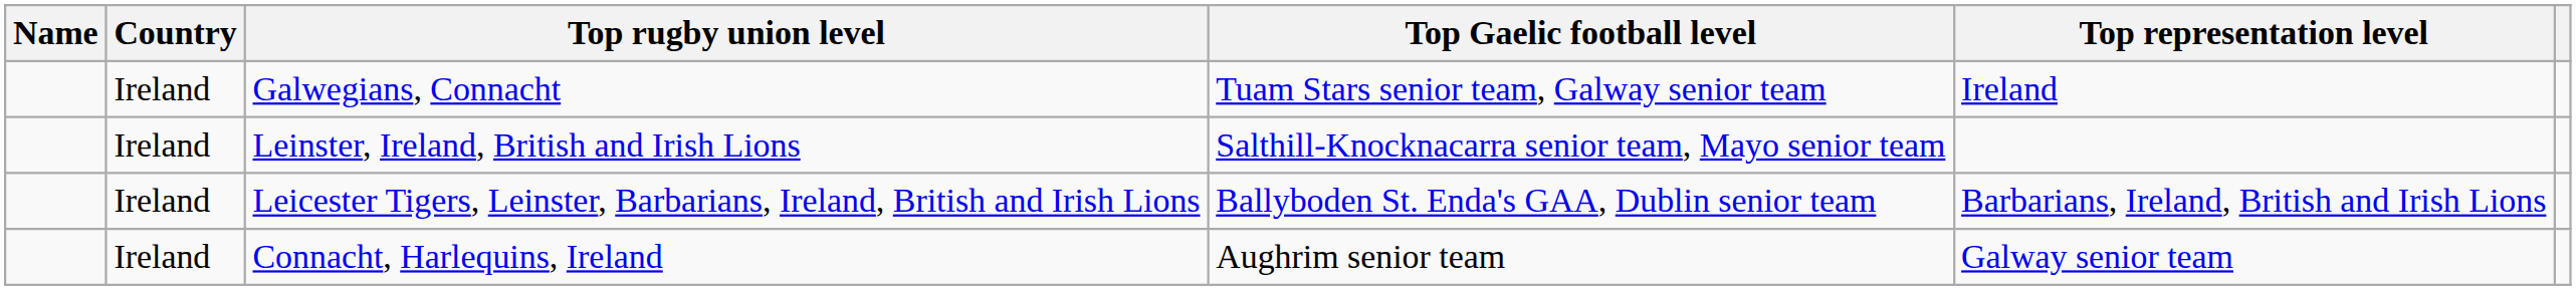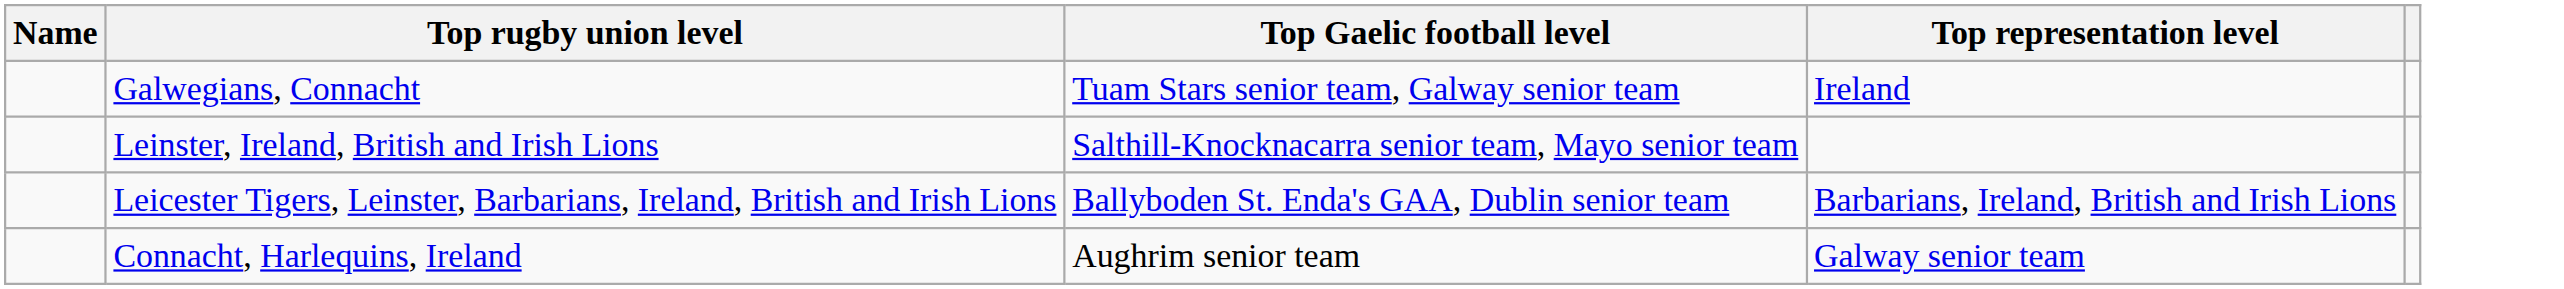 <table class="wikitable" style="font-size: 95%;">
 <tr>
 <th>Name</th>
-<th>Country</th>
 <th>Top rugby union level</th>
 <th>Top Gaelic football level</th>
 <th>Top representation level</th>
 <th></th>
 </tr>
 <tr>
 <td></td>
-<td>Ireland</td>
 <td><a href='#'>Galwegians</a>, <a href='#'>Connacht</a></td>
 <td><a href='#'>Tuam Stars senior team</a>, <a href='#'>Galway senior team</a></td>
 <td><a href='#'>Ireland</a></td>
 <td></td>
 </tr>
 <tr>
 <td></td>
-<td>Ireland</td>
 <td><a href='#'>Leinster</a>, <a href='#'>Ireland</a>, <a href='#'>British and Irish Lions</a></td>
 <td><a href='#'>Salthill-Knocknacarra senior team</a>, <a href='#'>Mayo senior team</a></td>
 <td></td>
 <td></td>
 </tr>
 <tr>
 <td></td>
-<td>Ireland</td>
 <td><a href='#'>Leicester Tigers</a>, <a href='#'>Leinster</a>, <a href='#'>Barbarians</a>, <a href='#'>Ireland</a>, <a href='#'>British and Irish Lions</a></td>
 <td><a href='#'>Ballyboden St. Enda's GAA</a>, <a href='#'>Dublin senior team</a></td>
 <td><a href='#'>Barbarians</a>, <a href='#'>Ireland</a>, <a href='#'>British and Irish Lions</a></td>
 <td></td>
 </tr>
 <tr>
 <td></td>
-<td>Ireland</td>
 <td><a href='#'>Connacht</a>, <a href='#'>Harlequins</a>, <a href='#'>Ireland</a></td>
 <td>Aughrim senior team</td>
 <td><a href='#'>Galway senior team</a></td>
 <td></td>
 </tr>
 </table>
